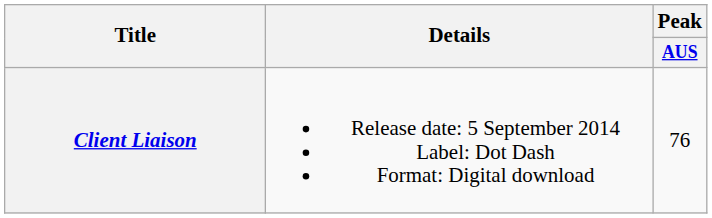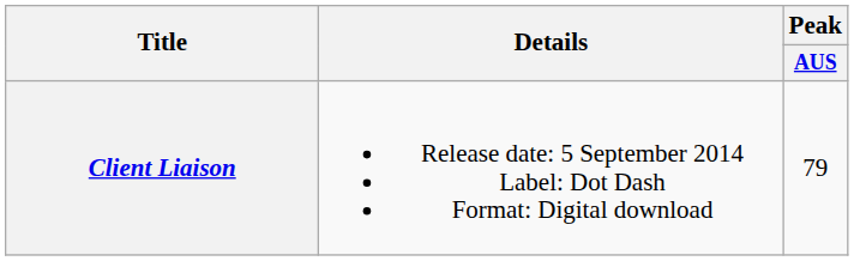 <table class="wikitable plainrowheaders" style="text-align:center;">
 <tr>
 <th style="width:12em;" rowspan="2">Title</th>
 <th style="width:18em;" rowspan="2">Details</th>
 <th colspan="1">Peak</th>
 </tr>
 <tr>
 <th style="font-size:85%;"><a href='#'>AUS</a><br></th>
 </tr>
 <tr>
 <th scope="row"><em><a href='#'>Client Liaison</a></em></th>
 <td><br><ul><li>Release date: 5 September 2014</li><li>Label: Dot Dash</li><li>Format: Digital download</li></ul></td>
-<td>76</td>
+<td>79</td>
 </tr>
 </table>
